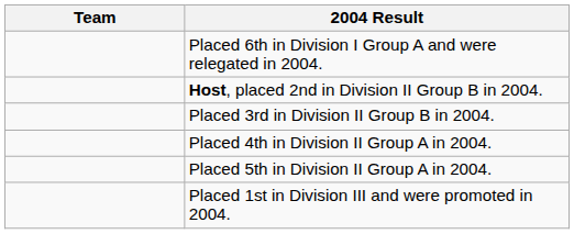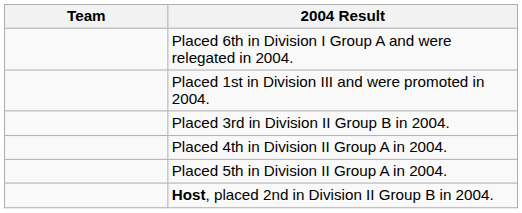 <table class="wikitable">
 <tr>
 <th width=165>Team</th>
 <th width=360>2004 Result</th>
 </tr>
 <tr>
 <td></td>
 <td>Placed 6th in Division I Group A and were relegated in 2004.</td>
 </tr>
 <tr>
 <td></td>
-<td><strong>Host</strong>, placed 2nd in Division II Group B in 2004.</td>
+<td>Placed 1st in Division III and were promoted in 2004.</td>
 </tr>
 <tr>
 <td></td>
 <td>Placed 3rd in Division II Group B in 2004.</td>
 </tr>
 <tr>
 <td></td>
 <td>Placed 4th in Division II Group A in 2004.</td>
 </tr>
 <tr>
 <td></td>
 <td>Placed 5th in Division II Group A in 2004.</td>
 </tr>
 <tr>
 <td></td>
-<td>Placed 1st in Division III and were promoted in 2004.</td>
+<td><strong>Host</strong>, placed 2nd in Division II Group B in 2004.</td>
 </tr>
 </table>
